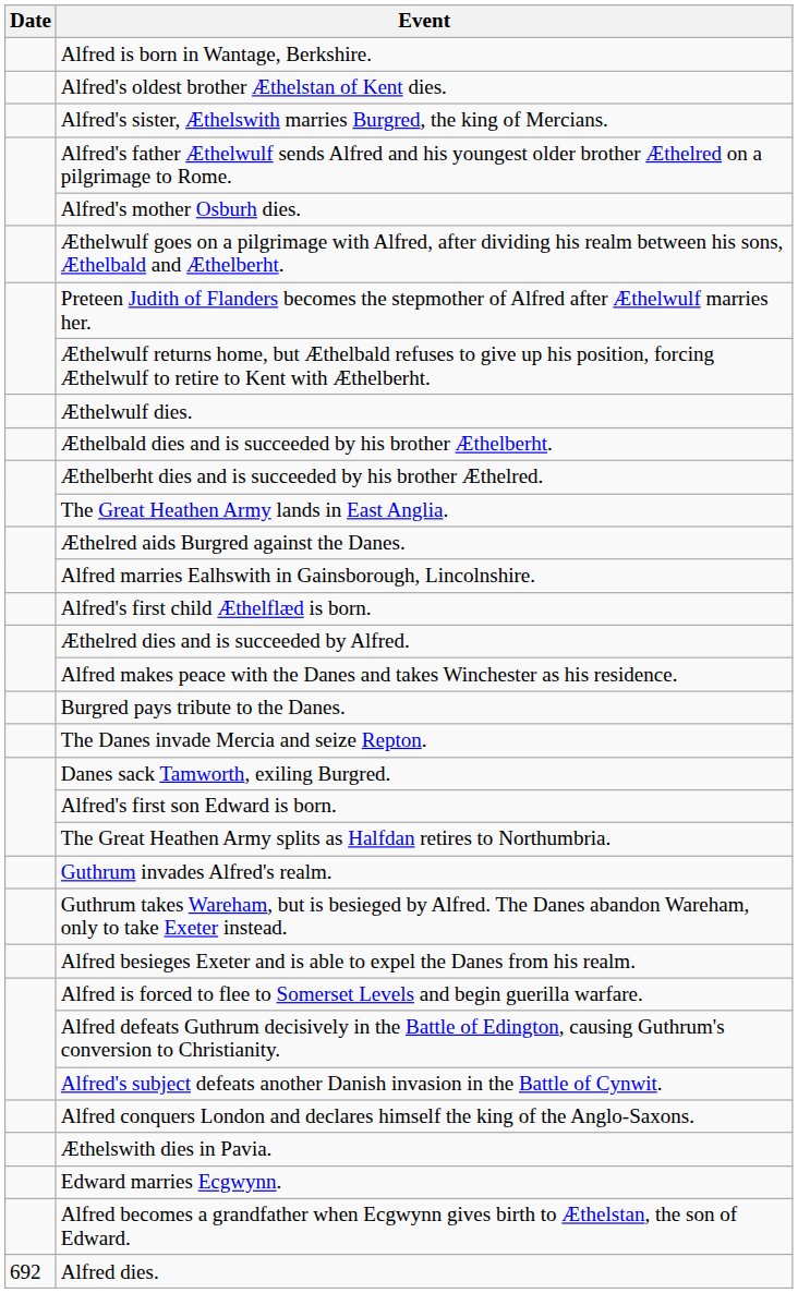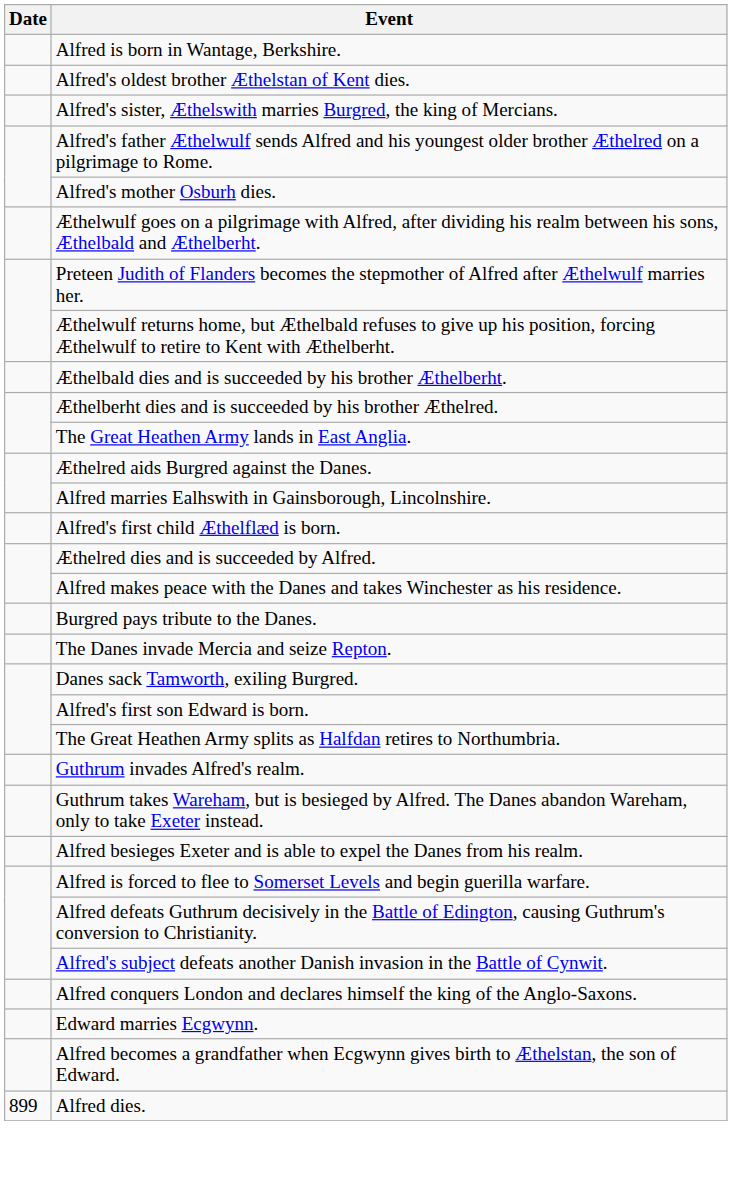 <table class="wikitable">
 <tr>
 <th>Date</th>
 <th>Event</th>
 </tr>
 <tr>
 <td></td>
 <td>Alfred is born in Wantage, Berkshire.</td>
 </tr>
 <tr>
 <td></td>
 <td>Alfred's oldest brother <a href='#'>Æthelstan of Kent</a> dies.</td>
 </tr>
 <tr>
 <td></td>
 <td>Alfred's sister, <a href='#'>Æthelswith</a> marries <a href='#'>Burgred</a>, the king of Mercians.</td>
 </tr>
 <tr>
 <td rowspan="2"></td>
 <td>Alfred's father <a href='#'>Æthelwulf</a> sends Alfred and his youngest older brother <a href='#'>Æthelred</a> on a pilgrimage to Rome.</td>
 </tr>
 <tr>
 <td>Alfred's mother <a href='#'>Osburh</a> dies.</td>
 </tr>
 <tr>
 <td></td>
 <td>Æthelwulf goes on a pilgrimage with Alfred, after dividing his realm between his sons, <a href='#'>Æthelbald</a> and <a href='#'>Æthelberht</a>.</td>
 </tr>
 <tr>
 <td rowspan="2"></td>
 <td>Preteen <a href='#'>Judith of Flanders</a> becomes the stepmother of Alfred after <a href='#'>Æthelwulf</a> marries her.</td>
 </tr>
 <tr>
 <td>Æthelwulf returns home, but Æthelbald refuses to give up his position, forcing Æthelwulf to retire to Kent with Æthelberht.</td>
-</tr>
-<tr>
-<td></td>
-<td>Æthelwulf dies.</td>
 </tr>
 <tr>
 <td></td>
 <td>Æthelbald dies and is succeeded by his brother <a href='#'>Æthelberht</a>.</td>
 </tr>
 <tr>
 <td rowspan="2"></td>
 <td>Æthelberht dies and is succeeded by his brother Æthelred.</td>
 </tr>
 <tr>
 <td>The <a href='#'>Great Heathen Army</a> lands in <a href='#'>East Anglia</a>.</td>
 </tr>
 <tr>
 <td rowspan="2"></td>
 <td>Æthelred aids Burgred against the Danes.</td>
 </tr>
 <tr>
 <td>Alfred marries Ealhswith in Gainsborough, Lincolnshire.</td>
 </tr>
 <tr>
 <td></td>
 <td>Alfred's first child <a href='#'>Æthelflæd</a> is born.</td>
 </tr>
 <tr>
 <td rowspan="2"></td>
 <td>Æthelred dies and is succeeded by Alfred.</td>
 </tr>
 <tr>
 <td>Alfred makes peace with the Danes and takes Winchester as his residence.</td>
 </tr>
 <tr>
 <td></td>
 <td>Burgred pays tribute to the Danes.</td>
 </tr>
 <tr>
 <td></td>
 <td>The Danes invade Mercia and seize <a href='#'>Repton</a>.</td>
 </tr>
 <tr>
 <td rowspan="3"></td>
 <td>Danes sack <a href='#'>Tamworth</a>, exiling Burgred.</td>
 </tr>
 <tr>
 <td>Alfred's first son Edward is born.</td>
 </tr>
 <tr>
 <td>The Great Heathen Army splits as <a href='#'>Halfdan</a> retires to Northumbria.</td>
 </tr>
 <tr>
 <td></td>
 <td><a href='#'>Guthrum</a> invades Alfred's realm.</td>
 </tr>
 <tr>
 <td></td>
 <td>Guthrum takes <a href='#'>Wareham</a>, but is besieged by Alfred. The Danes abandon Wareham, only to take <a href='#'>Exeter</a> instead.</td>
 </tr>
 <tr>
 <td></td>
 <td>Alfred besieges Exeter and is able to expel the Danes from his realm.</td>
 </tr>
 <tr>
 <td rowspan="3"></td>
 <td>Alfred is forced to flee to <a href='#'>Somerset Levels</a> and begin guerilla warfare.</td>
 </tr>
 <tr>
 <td>Alfred defeats Guthrum decisively in the <a href='#'>Battle of Edington</a>, causing Guthrum's conversion to Christianity.</td>
 </tr>
 <tr>
 <td><a href='#'>Alfred's subject</a> defeats another Danish invasion in the <a href='#'>Battle of Cynwit</a>.</td>
 </tr>
 <tr>
 <td></td>
 <td>Alfred conquers London and declares himself the king of the Anglo-Saxons.</td>
 </tr>
 <tr>
 <td></td>
-<td>Æthelswith dies in Pavia.</td>
-</tr>
-<tr>
-<td></td>
 <td>Edward marries <a href='#'>Ecgwynn</a>.</td>
 </tr>
 <tr>
 <td></td>
 <td>Alfred becomes a grandfather when Ecgwynn gives birth to <a href='#'>Æthelstan</a>, the son of Edward.</td>
 </tr>
 <tr>
-<td>692</td>
+<td>899</td>
 <td>Alfred dies.</td>
 </tr>
 </table>
